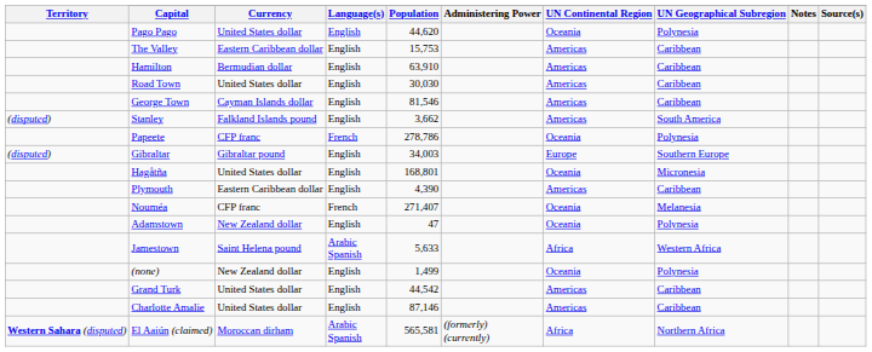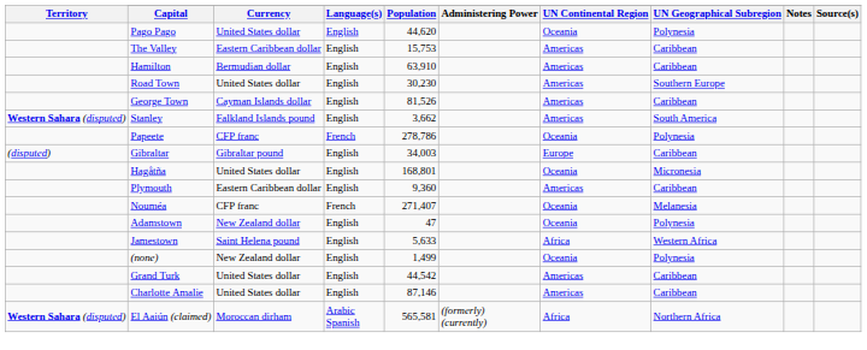 <table class="wikitable sortable" style="text-align:left; font-size:90%">
 <tr>
 <th rowspan="2"><a href='#'>Territory</a></th>
 </tr>
 <tr>
 <th><a href='#'>Capital</a></th>
 <th><a href='#'>Currency</a></th>
 <th><a href='#'>Language(s)</a></th>
 <th><a href='#'>Population</a></th>
 <th>Administering Power</th>
 <th><a href='#'>UN Continental Region</a></th>
 <th><a href='#'>UN Geographical Subregion</a></th>
 <th>Notes</th>
 <th>Source(s)</th>
 </tr>
 <tr>
 <td><strong></strong></td>
 <td><a href='#'>Pago Pago</a></td>
 <td><a href='#'>United States dollar</a></td>
 <td><a href='#'>English</a></td>
 <td align=right>44,620</td>
 <td></td>
 <td><a href='#'>Oceania</a></td>
 <td><a href='#'>Polynesia</a></td>
 <td><br></td>
 <td></td>
 </tr>
 <tr>
 <td><strong></strong></td>
 <td><a href='#'>The Valley</a></td>
 <td><a href='#'>Eastern Caribbean dollar</a></td>
 <td>English</td>
 <td align=right>15,753</td>
 <td></td>
 <td><a href='#'>Americas</a></td>
 <td><a href='#'>Caribbean</a></td>
 <td></td>
 <td></td>
 </tr>
 <tr>
 <td><strong></strong></td>
 <td><a href='#'>Hamilton</a></td>
 <td><a href='#'>Bermudian dollar</a></td>
 <td>English</td>
 <td align=right>63,910</td>
 <td></td>
 <td><a href='#'>Americas</a></td>
 <td><a href='#'>Caribbean</a></td>
 <td></td>
 <td></td>
 </tr>
 <tr>
 <td><strong></strong></td>
 <td><a href='#'>Road Town</a></td>
 <td>United States dollar</td>
 <td>English</td>
-<td align=right>30,030</td>
+<td align=right>30,230</td>
 <td></td>
 <td><a href='#'>Americas</a></td>
-<td><a href='#'>Caribbean</a></td>
+<td><a href='#'>Southern Europe</a></td>
 <td></td>
 <td></td>
 </tr>
 <tr>
 <td><strong></strong></td>
 <td><a href='#'>George Town</a></td>
 <td><a href='#'>Cayman Islands dollar</a></td>
 <td>English</td>
-<td align=right>81,546</td>
+<td align=right>81,526</td>
 <td></td>
 <td><a href='#'>Americas</a></td>
 <td><a href='#'>Caribbean</a></td>
 <td></td>
 <td></td>
 </tr>
 <tr>
-<td><strong></strong> <em>(<a href='#'>disputed</a>)</em></td>
+<td><strong> <a href='#'>Western Sahara</a></strong> <em>(<a href='#'>disputed</a>)</em></td>
 <td><a href='#'>Stanley</a></td>
 <td><a href='#'>Falkland Islands pound</a></td>
 <td>English</td>
 <td align=right>3,662</td>
 <td></td>
 <td><a href='#'>Americas</a></td>
 <td><a href='#'>South America</a></td>
 <td></td>
 <td></td>
 </tr>
 <tr>
 <td><strong></strong></td>
 <td><a href='#'>Papeete</a></td>
 <td><a href='#'>CFP franc</a></td>
 <td><a href='#'>French</a></td>
 <td align=right>278,786</td>
 <td></td>
 <td><a href='#'>Oceania</a></td>
 <td><a href='#'>Polynesia</a></td>
 <td></td>
 <td></td>
 </tr>
 <tr>
 <td><strong></strong> <em>(<a href='#'>disputed</a>)</em></td>
 <td><a href='#'>Gibraltar</a></td>
 <td><a href='#'>Gibraltar pound</a></td>
 <td>English</td>
 <td align=right>34,003</td>
 <td></td>
 <td><a href='#'>Europe</a></td>
-<td><a href='#'>Southern Europe</a></td>
+<td><a href='#'>Caribbean</a></td>
 <td></td>
 <td></td>
 </tr>
 <tr>
 <td><strong></strong></td>
 <td><a href='#'>Hagåtña</a></td>
 <td>United States dollar</td>
 <td>English</td>
 <td align=right>168,801</td>
 <td></td>
 <td><a href='#'>Oceania</a></td>
 <td><a href='#'>Micronesia</a></td>
 <td></td>
 <td></td>
 </tr>
 <tr>
 <td><strong></strong></td>
 <td><a href='#'>Plymouth</a></td>
 <td>Eastern Caribbean dollar</td>
 <td>English</td>
-<td align=right>4,390</td>
+<td align=right>9,360</td>
 <td></td>
 <td><a href='#'>Americas</a></td>
 <td><a href='#'>Caribbean</a></td>
 <td></td>
 <td></td>
 </tr>
 <tr>
 <td><strong></strong></td>
 <td><a href='#'>Nouméa</a></td>
 <td>CFP franc</td>
 <td>French</td>
 <td align=right>271,407</td>
 <td></td>
 <td><a href='#'>Oceania</a></td>
 <td><a href='#'>Melanesia</a></td>
 <td></td>
 <td></td>
 </tr>
 <tr>
 <td><strong></strong></td>
 <td><a href='#'>Adamstown</a></td>
 <td><a href='#'>New Zealand dollar</a></td>
 <td>English</td>
 <td align=right>47</td>
 <td></td>
 <td><a href='#'>Oceania</a></td>
 <td><a href='#'>Polynesia</a></td>
 <td></td>
 <td></td>
 </tr>
 <tr>
 <td><strong></strong></td>
 <td><a href='#'>Jamestown</a></td>
 <td><a href='#'>Saint Helena pound</a></td>
-<td><a href='#'>Arabic</a><br><a href='#'>Spanish</a></td>
+<td>English</td>
 <td align=right>5,633</td>
 <td></td>
 <td><a href='#'>Africa</a></td>
 <td><a href='#'>Western Africa</a></td>
 <td></td>
 <td></td>
 </tr>
 <tr>
 <td><strong></strong></td>
 <td><em>(none)</em></td>
 <td>New Zealand dollar</td>
 <td>English</td>
 <td align=right>1,499</td>
 <td></td>
 <td><a href='#'>Oceania</a></td>
 <td><a href='#'>Polynesia</a></td>
 <td></td>
 <td></td>
 </tr>
 <tr>
 <td><strong></strong></td>
 <td><a href='#'>Grand Turk</a></td>
 <td>United States dollar</td>
 <td>English</td>
 <td align=right>44,542</td>
 <td></td>
 <td><a href='#'>Americas</a></td>
 <td><a href='#'>Caribbean</a></td>
 <td></td>
 <td></td>
 </tr>
 <tr>
 <td><strong></strong></td>
 <td><a href='#'>Charlotte Amalie</a></td>
 <td>United States dollar</td>
 <td>English</td>
 <td align=right>87,146</td>
 <td></td>
 <td><a href='#'>Americas</a></td>
 <td><a href='#'>Caribbean</a></td>
 <td></td>
 <td></td>
 </tr>
 <tr>
 <td><strong> <a href='#'>Western Sahara</a></strong> <em>(<a href='#'>disputed</a>)</em></td>
 <td><a href='#'>El Aaiún</a> <em>(claimed)</em></td>
 <td><a href='#'>Moroccan dirham</a></td>
 <td><a href='#'>Arabic</a><br><a href='#'>Spanish</a></td>
 <td align=right>565,581</td>
 <td> <em>(formerly)</em><br> <em>(currently)</em></td>
 <td><a href='#'>Africa</a></td>
 <td><a href='#'>Northern Africa</a></td>
 <td></td>
 <td></td>
 </tr>
 </table>
